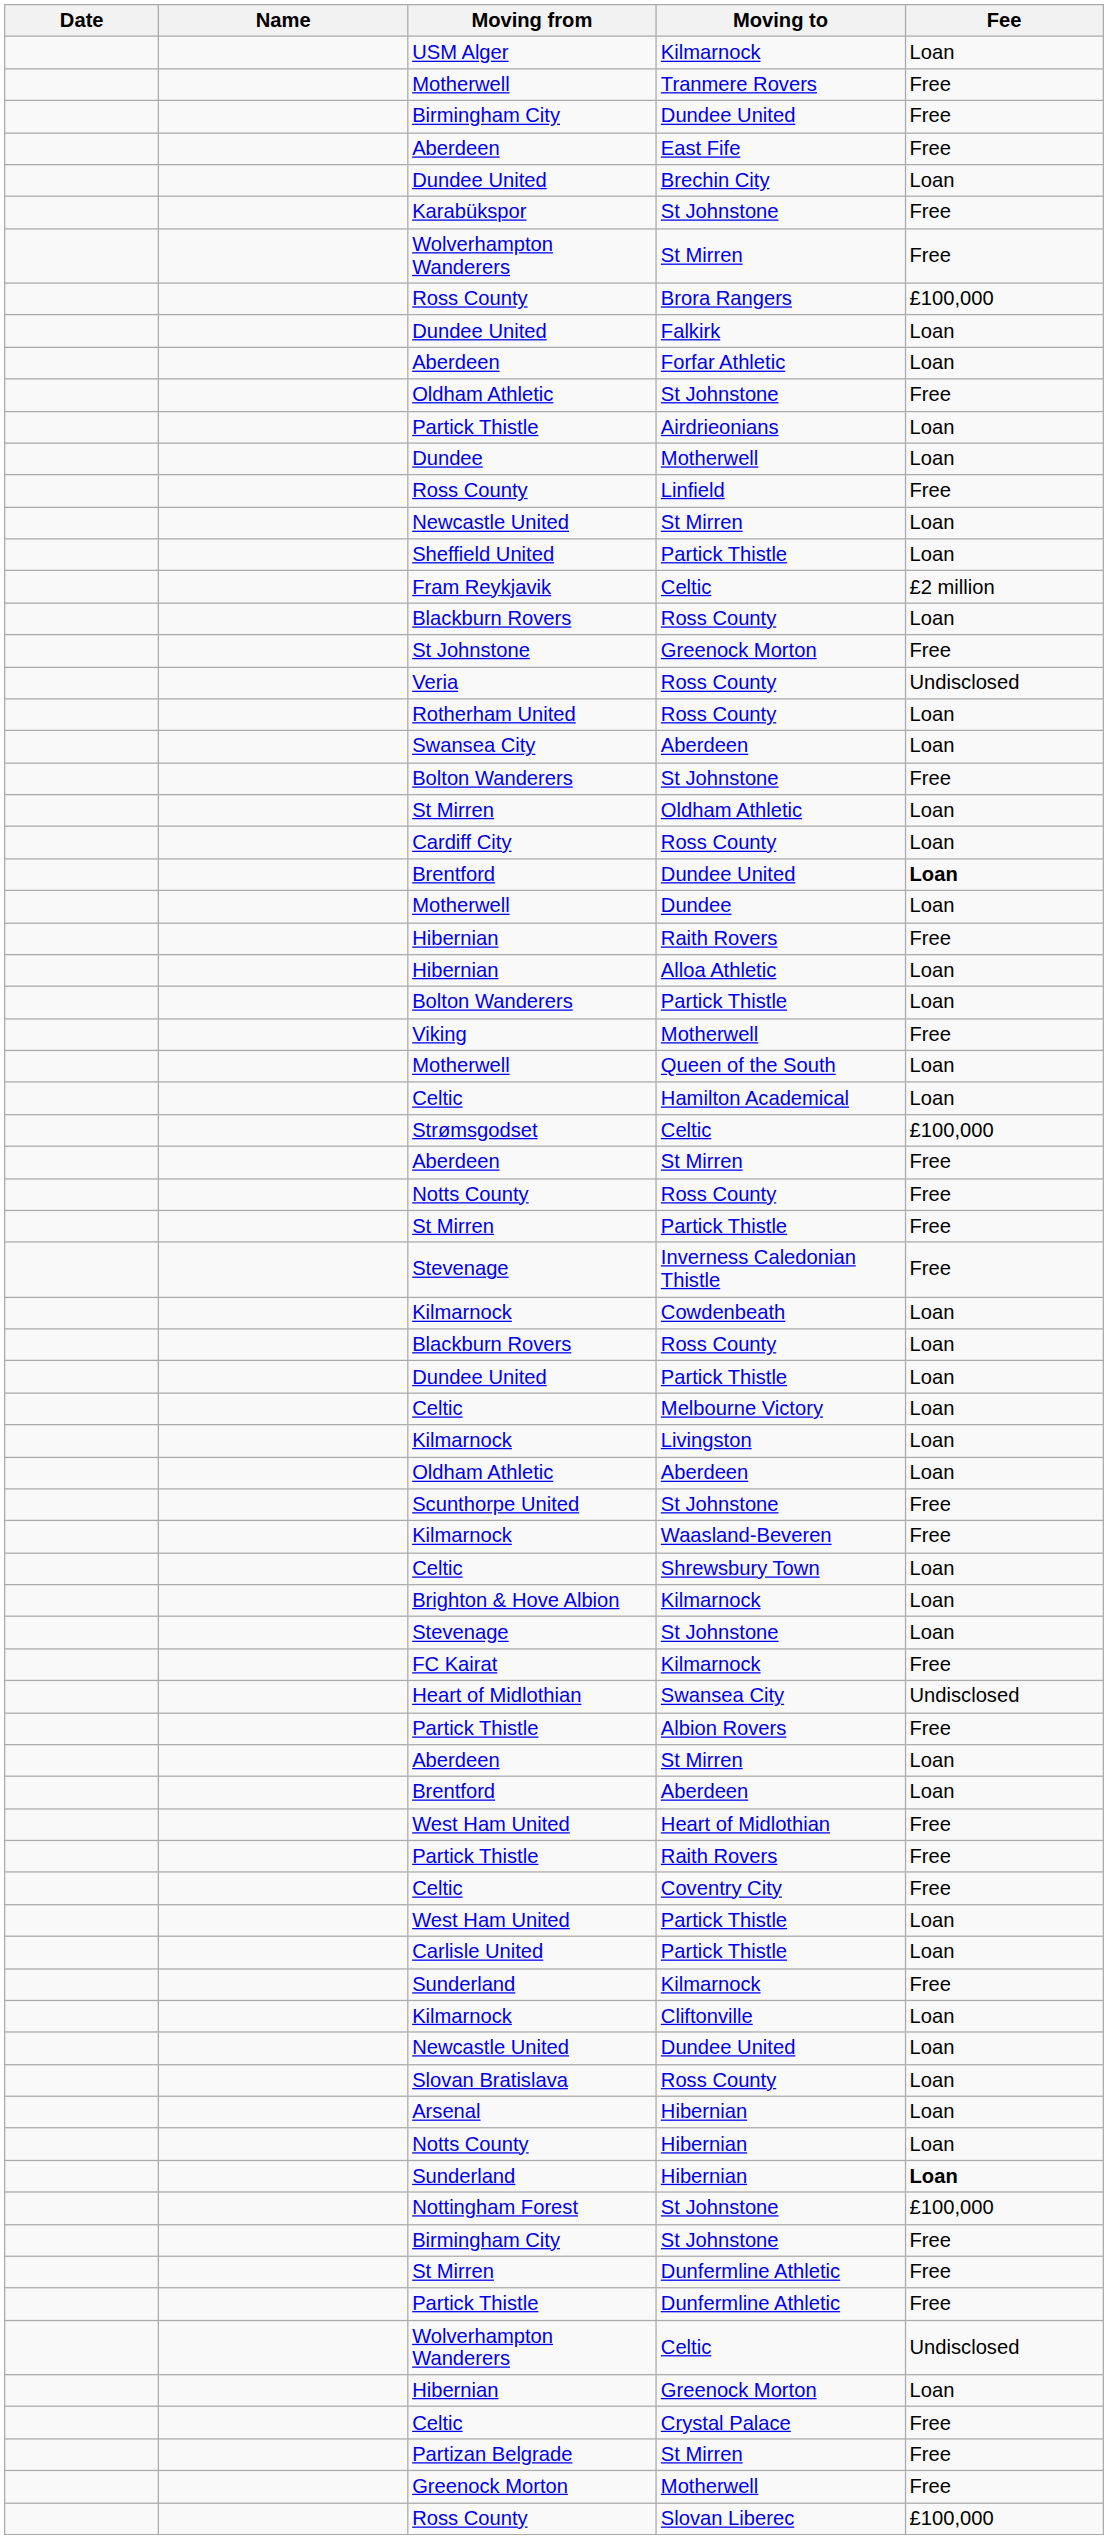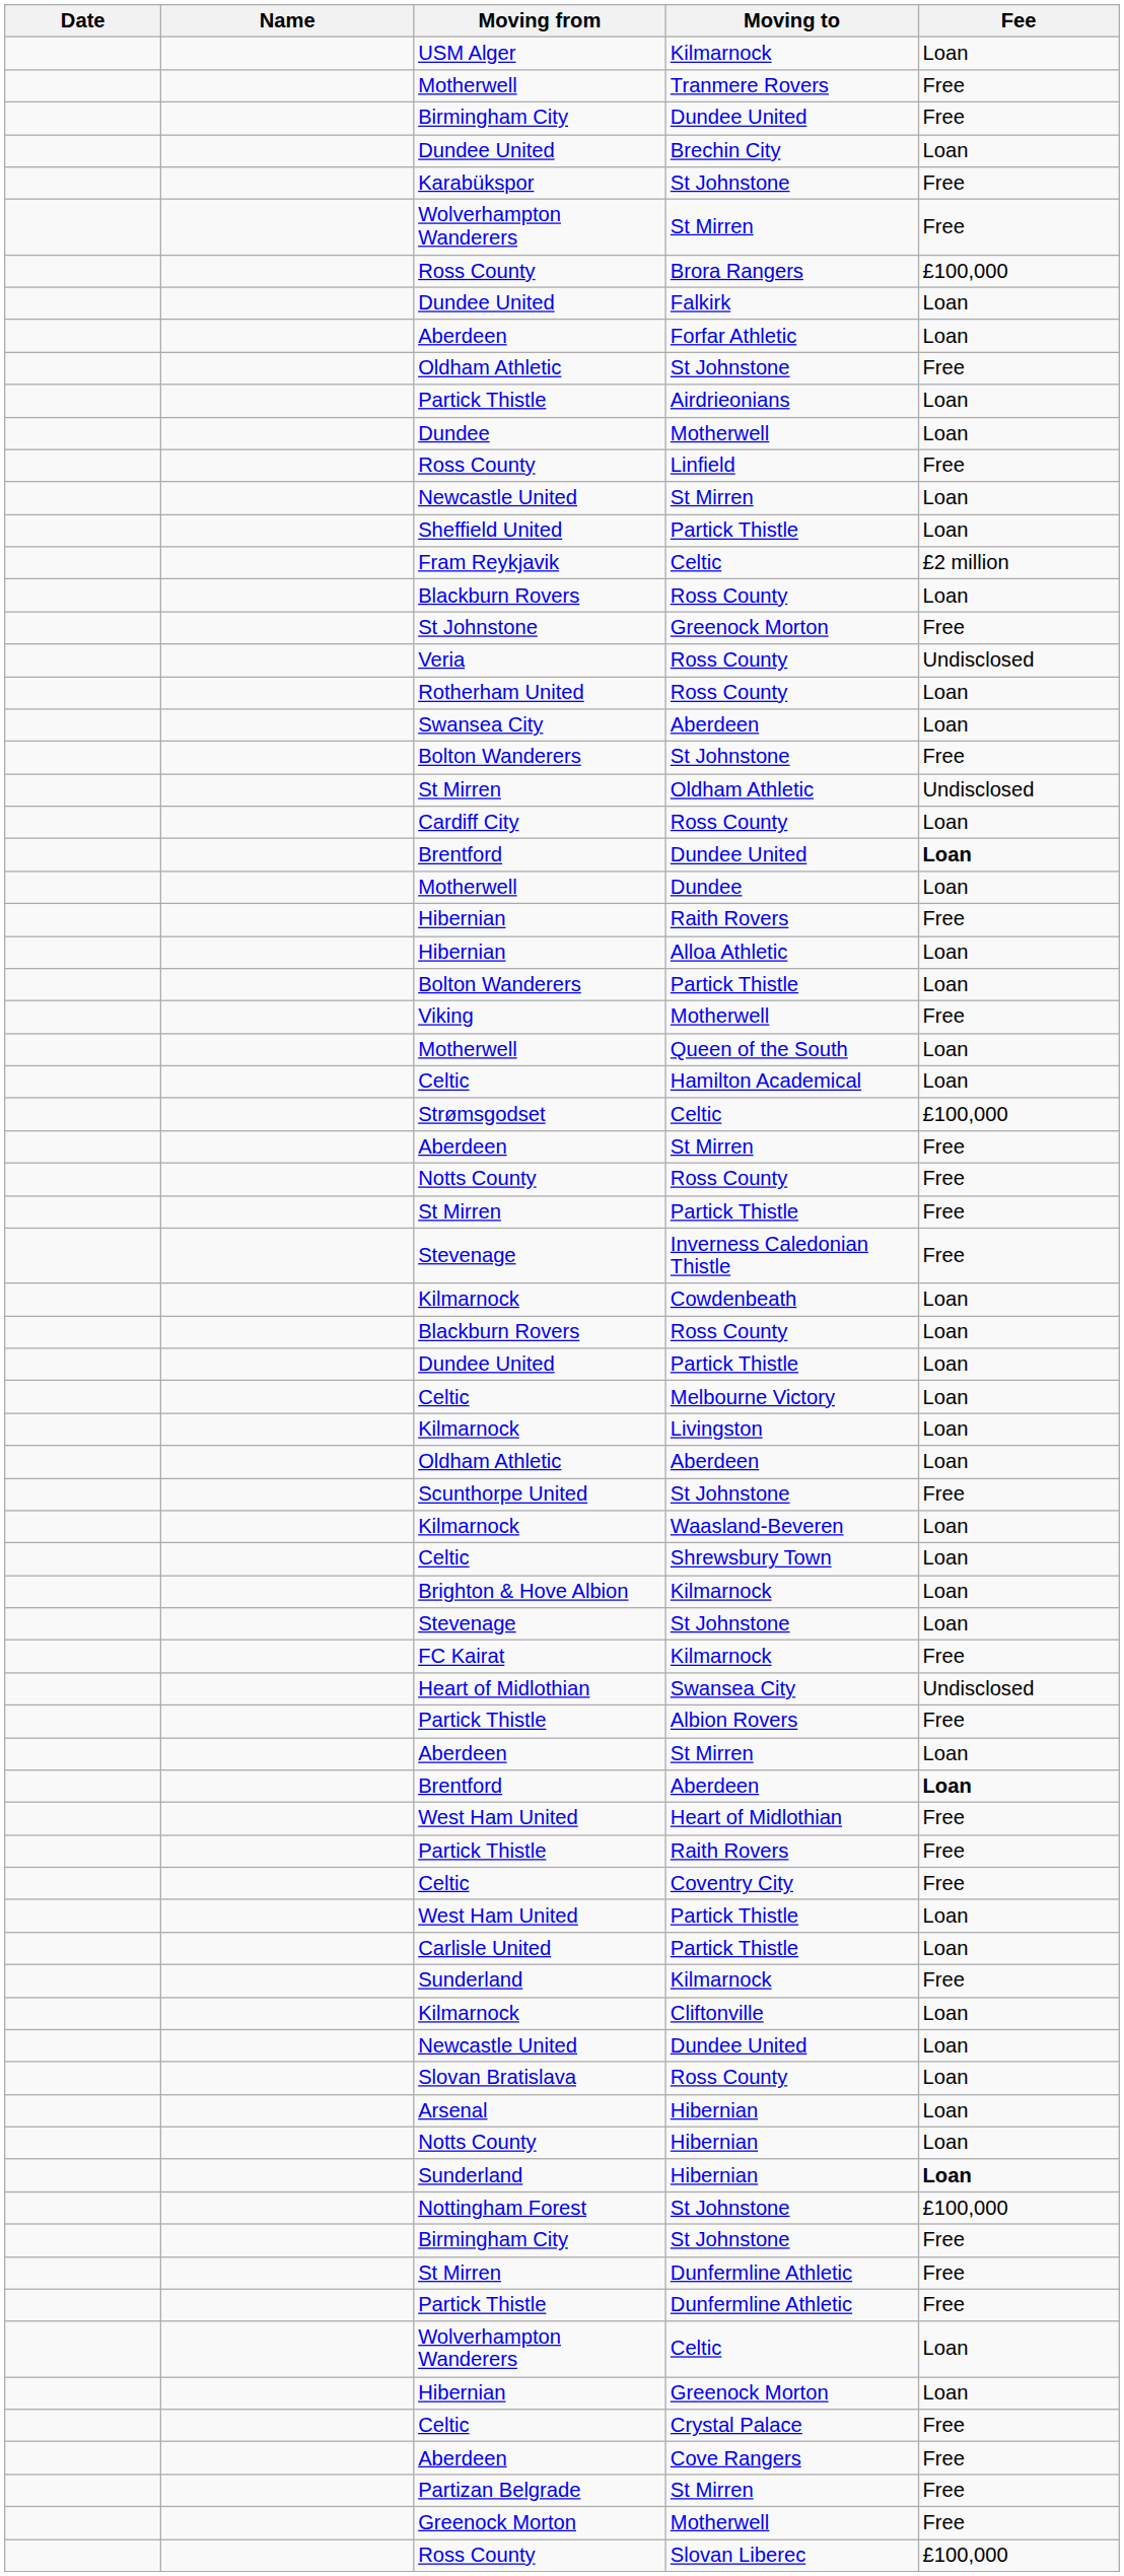 <table class="wikitable sortable">
 <tr>
 <th style="width:115px;">Date</th>
 <th style="width:190px;">Name</th>
 <th style="width:190px;">Moving from</th>
 <th style="width:190px;">Moving to</th>
 <th style="width:150px;">Fee</th>
 </tr>
 <tr>
 <td></td>
 <td></td>
 <td><a href='#'>USM Alger</a></td>
 <td><a href='#'>Kilmarnock</a></td>
 <td>Loan</td>
 </tr>
 <tr>
 <td></td>
 <td></td>
 <td><a href='#'>Motherwell</a></td>
 <td><a href='#'>Tranmere Rovers</a></td>
 <td>Free</td>
 </tr>
 <tr>
 <td></td>
 <td></td>
 <td><a href='#'>Birmingham City</a></td>
 <td><a href='#'>Dundee United</a></td>
-<td>Free</td>
-</tr>
-<tr>
-<td></td>
-<td></td>
-<td><a href='#'>Aberdeen</a></td>
-<td><a href='#'>East Fife</a></td>
 <td>Free</td>
 </tr>
 <tr>
 <td></td>
 <td></td>
 <td><a href='#'>Dundee United</a></td>
 <td><a href='#'>Brechin City</a></td>
 <td>Loan</td>
 </tr>
 <tr>
 <td></td>
 <td></td>
 <td><a href='#'>Karabükspor</a></td>
 <td><a href='#'>St Johnstone</a></td>
 <td>Free</td>
 </tr>
 <tr>
 <td></td>
 <td></td>
 <td><a href='#'>Wolverhampton Wanderers</a></td>
 <td><a href='#'>St Mirren</a></td>
 <td>Free</td>
 </tr>
 <tr>
 <td></td>
 <td></td>
 <td><a href='#'>Ross County</a></td>
 <td><a href='#'>Brora Rangers</a></td>
 <td>£100,000</td>
 </tr>
 <tr>
 <td></td>
 <td></td>
 <td><a href='#'>Dundee United</a></td>
 <td><a href='#'>Falkirk</a></td>
 <td>Loan</td>
 </tr>
 <tr>
 <td></td>
 <td></td>
 <td><a href='#'>Aberdeen</a></td>
 <td><a href='#'>Forfar Athletic</a></td>
 <td>Loan</td>
 </tr>
 <tr>
 <td></td>
 <td></td>
 <td><a href='#'>Oldham Athletic</a></td>
 <td><a href='#'>St Johnstone</a></td>
 <td>Free</td>
 </tr>
 <tr>
 <td></td>
 <td></td>
 <td><a href='#'>Partick Thistle</a></td>
 <td><a href='#'>Airdrieonians</a></td>
 <td>Loan</td>
 </tr>
 <tr>
 <td></td>
 <td></td>
 <td><a href='#'>Dundee</a></td>
 <td><a href='#'>Motherwell</a></td>
 <td>Loan</td>
 </tr>
 <tr>
 <td></td>
 <td></td>
 <td><a href='#'>Ross County</a></td>
 <td><a href='#'>Linfield</a></td>
 <td>Free</td>
 </tr>
 <tr>
 <td></td>
 <td></td>
 <td><a href='#'>Newcastle United</a></td>
 <td><a href='#'>St Mirren</a></td>
 <td>Loan</td>
 </tr>
 <tr>
 <td></td>
 <td></td>
 <td><a href='#'>Sheffield United</a></td>
 <td><a href='#'>Partick Thistle</a></td>
 <td>Loan</td>
 </tr>
 <tr>
 <td></td>
 <td></td>
 <td><a href='#'>Fram Reykjavik</a></td>
 <td><a href='#'>Celtic</a></td>
 <td>£2 million</td>
 </tr>
 <tr>
 <td></td>
 <td></td>
 <td><a href='#'>Blackburn Rovers</a></td>
 <td><a href='#'>Ross County</a></td>
 <td>Loan</td>
 </tr>
 <tr>
 <td></td>
 <td></td>
 <td><a href='#'>St Johnstone</a></td>
 <td><a href='#'>Greenock Morton</a></td>
 <td>Free</td>
 </tr>
 <tr>
 <td></td>
 <td></td>
 <td><a href='#'>Veria</a></td>
 <td><a href='#'>Ross County</a></td>
 <td>Undisclosed</td>
 </tr>
 <tr>
 <td></td>
 <td></td>
 <td><a href='#'>Rotherham United</a></td>
 <td><a href='#'>Ross County</a></td>
 <td>Loan</td>
 </tr>
 <tr>
 <td></td>
 <td></td>
 <td><a href='#'>Swansea City</a></td>
 <td><a href='#'>Aberdeen</a></td>
 <td>Loan</td>
 </tr>
 <tr>
 <td></td>
 <td></td>
 <td><a href='#'>Bolton Wanderers</a></td>
 <td><a href='#'>St Johnstone</a></td>
 <td>Free</td>
 </tr>
 <tr>
 <td></td>
 <td></td>
 <td><a href='#'>St Mirren</a></td>
 <td><a href='#'>Oldham Athletic</a></td>
-<td>Loan</td>
+<td>Undisclosed</td>
 </tr>
 <tr>
 <td></td>
 <td></td>
 <td><a href='#'>Cardiff City</a></td>
 <td><a href='#'>Ross County</a></td>
 <td>Loan</td>
 </tr>
 <tr>
 <td></td>
 <td></td>
 <td><a href='#'>Brentford</a></td>
 <td><a href='#'>Dundee United</a></td>
 <td><strong>Loan</strong></td>
 </tr>
 <tr>
 <td></td>
 <td></td>
 <td><a href='#'>Motherwell</a></td>
 <td><a href='#'>Dundee</a></td>
 <td>Loan</td>
 </tr>
 <tr>
 <td></td>
 <td></td>
 <td><a href='#'>Hibernian</a></td>
 <td><a href='#'>Raith Rovers</a></td>
 <td>Free</td>
 </tr>
 <tr>
 <td></td>
 <td></td>
 <td><a href='#'>Hibernian</a></td>
 <td><a href='#'>Alloa Athletic</a></td>
 <td>Loan</td>
 </tr>
 <tr>
 <td></td>
 <td></td>
 <td><a href='#'>Bolton Wanderers</a></td>
 <td><a href='#'>Partick Thistle</a></td>
 <td>Loan</td>
 </tr>
 <tr>
 <td></td>
 <td></td>
 <td><a href='#'>Viking</a></td>
 <td><a href='#'>Motherwell</a></td>
 <td>Free</td>
 </tr>
 <tr>
 <td></td>
 <td></td>
 <td><a href='#'>Motherwell</a></td>
 <td><a href='#'>Queen of the South</a></td>
 <td>Loan</td>
 </tr>
 <tr>
 <td></td>
 <td></td>
 <td><a href='#'>Celtic</a></td>
 <td><a href='#'>Hamilton Academical</a></td>
 <td>Loan</td>
 </tr>
 <tr>
 <td></td>
 <td></td>
 <td><a href='#'>Strømsgodset</a></td>
 <td><a href='#'>Celtic</a></td>
 <td>£100,000</td>
 </tr>
 <tr>
 <td></td>
 <td></td>
 <td><a href='#'>Aberdeen</a></td>
 <td><a href='#'>St Mirren</a></td>
 <td>Free</td>
 </tr>
 <tr>
 <td></td>
 <td></td>
 <td><a href='#'>Notts County</a></td>
 <td><a href='#'>Ross County</a></td>
 <td>Free</td>
 </tr>
 <tr>
 <td></td>
 <td></td>
 <td><a href='#'>St Mirren</a></td>
 <td><a href='#'>Partick Thistle</a></td>
 <td>Free</td>
 </tr>
 <tr>
 <td></td>
 <td></td>
 <td><a href='#'>Stevenage</a></td>
 <td><a href='#'>Inverness Caledonian Thistle</a></td>
 <td>Free</td>
 </tr>
 <tr>
 <td></td>
 <td></td>
 <td><a href='#'>Kilmarnock</a></td>
 <td><a href='#'>Cowdenbeath</a></td>
 <td>Loan</td>
 </tr>
 <tr>
 <td></td>
 <td></td>
 <td><a href='#'>Blackburn Rovers</a></td>
 <td><a href='#'>Ross County</a></td>
 <td>Loan</td>
 </tr>
 <tr>
 <td></td>
 <td></td>
 <td><a href='#'>Dundee United</a></td>
 <td><a href='#'>Partick Thistle</a></td>
 <td>Loan</td>
 </tr>
 <tr>
 <td></td>
 <td></td>
 <td><a href='#'>Celtic</a></td>
 <td><a href='#'>Melbourne Victory</a></td>
 <td>Loan</td>
 </tr>
 <tr>
 <td></td>
 <td></td>
 <td><a href='#'>Kilmarnock</a></td>
 <td><a href='#'>Livingston</a></td>
 <td>Loan</td>
 </tr>
 <tr>
 <td></td>
 <td></td>
 <td><a href='#'>Oldham Athletic</a></td>
 <td><a href='#'>Aberdeen</a></td>
 <td>Loan</td>
 </tr>
 <tr>
 <td></td>
 <td></td>
 <td><a href='#'>Scunthorpe United</a></td>
 <td><a href='#'>St Johnstone</a></td>
 <td>Free</td>
 </tr>
 <tr>
 <td></td>
 <td></td>
 <td><a href='#'>Kilmarnock</a></td>
 <td><a href='#'>Waasland-Beveren</a></td>
-<td>Free</td>
+<td>Loan</td>
 </tr>
 <tr>
 <td></td>
 <td></td>
 <td><a href='#'>Celtic</a></td>
 <td><a href='#'>Shrewsbury Town</a></td>
 <td>Loan</td>
 </tr>
 <tr>
 <td></td>
 <td></td>
 <td><a href='#'>Brighton & Hove Albion</a></td>
 <td><a href='#'>Kilmarnock</a></td>
 <td>Loan</td>
 </tr>
 <tr>
 <td></td>
 <td></td>
 <td><a href='#'>Stevenage</a></td>
 <td><a href='#'>St Johnstone</a></td>
 <td>Loan</td>
 </tr>
 <tr>
 <td></td>
 <td></td>
 <td><a href='#'>FC Kairat</a></td>
 <td><a href='#'>Kilmarnock</a></td>
 <td>Free</td>
 </tr>
 <tr>
 <td></td>
 <td></td>
 <td><a href='#'>Heart of Midlothian</a></td>
 <td><a href='#'>Swansea City</a></td>
 <td>Undisclosed</td>
 </tr>
 <tr>
 <td></td>
 <td></td>
 <td><a href='#'>Partick Thistle</a></td>
 <td><a href='#'>Albion Rovers</a></td>
 <td>Free</td>
 </tr>
 <tr>
 <td></td>
 <td></td>
 <td><a href='#'>Aberdeen</a></td>
 <td><a href='#'>St Mirren</a></td>
 <td>Loan</td>
 </tr>
 <tr>
 <td></td>
 <td></td>
 <td><a href='#'>Brentford</a></td>
 <td><a href='#'>Aberdeen</a></td>
-<td>Loan</td>
+<td><strong>Loan</strong></td>
 </tr>
 <tr>
 <td></td>
 <td></td>
 <td><a href='#'>West Ham United</a></td>
 <td><a href='#'>Heart of Midlothian</a></td>
 <td>Free</td>
 </tr>
 <tr>
 <td></td>
 <td></td>
 <td><a href='#'>Partick Thistle</a></td>
 <td><a href='#'>Raith Rovers</a></td>
 <td>Free</td>
 </tr>
 <tr>
 <td></td>
 <td></td>
 <td><a href='#'>Celtic</a></td>
 <td><a href='#'>Coventry City</a></td>
 <td>Free</td>
 </tr>
 <tr>
 <td></td>
 <td></td>
 <td><a href='#'>West Ham United</a></td>
 <td><a href='#'>Partick Thistle</a></td>
 <td>Loan</td>
 </tr>
 <tr>
 <td></td>
 <td></td>
 <td><a href='#'>Carlisle United</a></td>
 <td><a href='#'>Partick Thistle</a></td>
 <td>Loan</td>
 </tr>
 <tr>
 <td></td>
 <td></td>
 <td><a href='#'>Sunderland</a></td>
 <td><a href='#'>Kilmarnock</a></td>
 <td>Free</td>
 </tr>
 <tr>
 <td></td>
 <td></td>
 <td><a href='#'>Kilmarnock</a></td>
 <td><a href='#'>Cliftonville</a></td>
 <td>Loan</td>
 </tr>
 <tr>
 <td></td>
 <td></td>
 <td><a href='#'>Newcastle United</a></td>
 <td><a href='#'>Dundee United</a></td>
 <td>Loan</td>
 </tr>
 <tr>
 <td></td>
 <td></td>
 <td><a href='#'>Slovan Bratislava</a></td>
 <td><a href='#'>Ross County</a></td>
 <td>Loan</td>
 </tr>
 <tr>
 <td></td>
 <td></td>
 <td><a href='#'>Arsenal</a></td>
 <td><a href='#'>Hibernian</a></td>
 <td>Loan</td>
 </tr>
 <tr>
 <td></td>
 <td></td>
 <td><a href='#'>Notts County</a></td>
 <td><a href='#'>Hibernian</a></td>
 <td>Loan</td>
 </tr>
 <tr>
 <td></td>
 <td></td>
 <td><a href='#'>Sunderland</a></td>
 <td><a href='#'>Hibernian</a></td>
 <td><strong>Loan</strong></td>
 </tr>
 <tr>
 <td></td>
 <td></td>
 <td><a href='#'>Nottingham Forest</a></td>
 <td><a href='#'>St Johnstone</a></td>
 <td>£100,000</td>
 </tr>
 <tr>
 <td></td>
 <td></td>
 <td><a href='#'>Birmingham City</a></td>
 <td><a href='#'>St Johnstone</a></td>
 <td>Free</td>
 </tr>
 <tr>
 <td></td>
 <td></td>
 <td><a href='#'>St Mirren</a></td>
 <td><a href='#'>Dunfermline Athletic</a></td>
 <td>Free</td>
 </tr>
 <tr>
 <td></td>
 <td></td>
 <td><a href='#'>Partick Thistle</a></td>
 <td><a href='#'>Dunfermline Athletic</a></td>
 <td>Free</td>
 </tr>
 <tr>
 <td></td>
 <td></td>
 <td><a href='#'>Wolverhampton Wanderers</a></td>
 <td><a href='#'>Celtic</a></td>
-<td>Undisclosed</td>
+<td>Loan</td>
 </tr>
 <tr>
 <td></td>
 <td></td>
 <td><a href='#'>Hibernian</a></td>
 <td><a href='#'>Greenock Morton</a></td>
 <td>Loan</td>
 </tr>
 <tr>
 <td></td>
 <td></td>
 <td><a href='#'>Celtic</a></td>
 <td><a href='#'>Crystal Palace</a></td>
+<td>Free</td>
+</tr>
+<tr>
+<td></td>
+<td></td>
+<td><a href='#'>Aberdeen</a></td>
+<td><a href='#'>Cove Rangers</a></td>
 <td>Free</td>
 </tr>
 <tr>
 <td></td>
 <td></td>
 <td><a href='#'>Partizan Belgrade</a></td>
 <td><a href='#'>St Mirren</a></td>
 <td>Free</td>
 </tr>
 <tr>
 <td></td>
 <td></td>
 <td><a href='#'>Greenock Morton</a></td>
 <td><a href='#'>Motherwell</a></td>
 <td>Free</td>
 </tr>
 <tr>
 <td></td>
 <td></td>
 <td><a href='#'>Ross County</a></td>
 <td><a href='#'>Slovan Liberec</a></td>
 <td>£100,000</td>
 </tr>
 <tr>
 </tr>
 </table>
